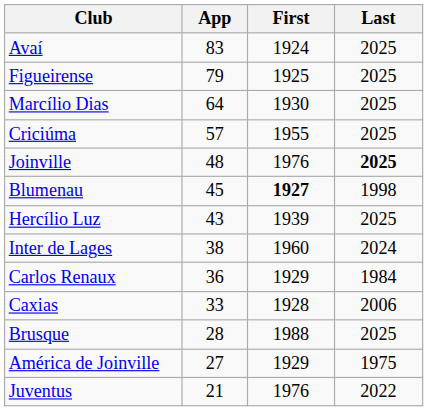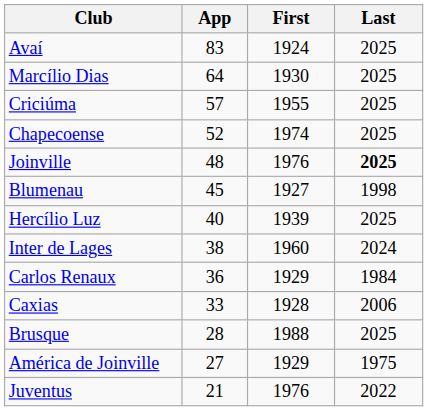 <table class="wikitable sortable">
 <tr>
 <th width=150px>Club</th>
 <th width=50px>App</th>
 <th width=70px>First</th>
 <th width=70px>Last</th>
 </tr>
 <tr>
 <td><a href='#'>Avaí</a></td>
 <td align=center>83</td>
 <td align=center>1924</td>
-<td align=center>2025</td>
-</tr>
-<tr>
-<td><a href='#'>Figueirense</a></td>
-<td align=center>79</td>
-<td align=center>1925</td>
 <td align=center>2025</td>
 </tr>
 <tr>
 <td><a href='#'>Marcílio Dias</a></td>
 <td align=center>64</td>
 <td align=center>1930</td>
 <td align=center>2025</td>
 </tr>
 <tr>
 <td><a href='#'>Criciúma</a></td>
 <td align=center>57</td>
 <td align=center>1955</td>
 <td align=center>2025</td>
 </tr>
 <tr>
+<td><a href='#'>Chapecoense</a></td>
+<td align=center>52</td>
+<td align=center>1974</td>
+<td align=center>2025</td>
+</tr>
+<tr>
 <td><a href='#'>Joinville</a></td>
 <td align=center>48</td>
 <td align=center>1976</td>
 <td align=center><strong>2025</strong></td>
 </tr>
 <tr>
 <td><a href='#'>Blumenau</a></td>
 <td align=center>45</td>
-<td align=center><strong>1927</strong></td>
+<td align=center>1927</td>
 <td align=center>1998</td>
 </tr>
 <tr>
 <td><a href='#'>Hercílio Luz</a></td>
-<td align=center>43</td>
+<td align=center>40</td>
 <td align=center>1939</td>
 <td align=center>2025</td>
 </tr>
 <tr>
 <td><a href='#'>Inter de Lages</a></td>
 <td align=center>38</td>
 <td align=center>1960</td>
 <td align=center>2024</td>
 </tr>
 <tr>
 <td><a href='#'>Carlos Renaux</a></td>
 <td align=center>36</td>
 <td align=center>1929</td>
 <td align=center>1984</td>
 </tr>
 <tr>
 <td><a href='#'>Caxias</a></td>
 <td align=center>33</td>
 <td align=center>1928</td>
 <td align=center>2006</td>
 </tr>
 <tr>
 <td><a href='#'>Brusque</a></td>
 <td align=center>28</td>
 <td align=center>1988</td>
 <td align=center>2025</td>
 </tr>
 <tr>
 <td><a href='#'>América de Joinville</a></td>
 <td align=center>27</td>
 <td align=center>1929</td>
 <td align=center>1975</td>
 </tr>
 <tr>
 <td><a href='#'>Juventus</a></td>
 <td align=center>21</td>
 <td align=center>1976</td>
 <td align=center>2022</td>
 </tr>
 </table>
